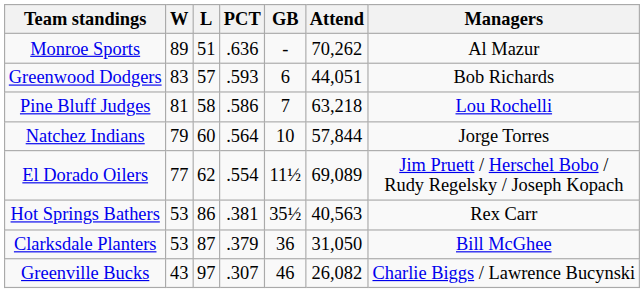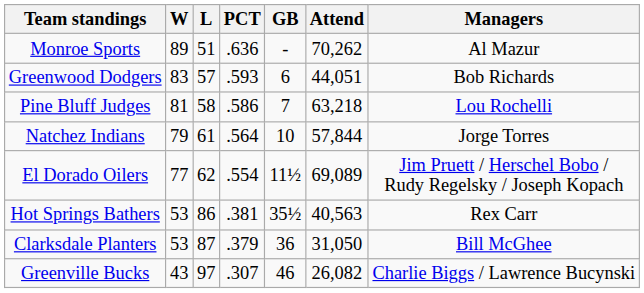 <table class="wikitable" style="text-align:center">
 <tr>
 <th>Team standings</th>
 <th>W</th>
 <th>L</th>
 <th>PCT</th>
 <th>GB</th>
 <th>Attend</th>
 <th>Managers</th>
 </tr>
 <tr>
 <td><a href='#'>Monroe Sports</a></td>
 <td>89</td>
 <td>51</td>
 <td>.636</td>
 <td>-</td>
 <td>70,262</td>
 <td>Al Mazur</td>
 </tr>
 <tr>
 <td><a href='#'>Greenwood Dodgers</a></td>
 <td>83</td>
 <td>57</td>
 <td>.593</td>
 <td>6</td>
 <td>44,051</td>
 <td>Bob Richards</td>
 </tr>
 <tr>
 <td><a href='#'>Pine Bluff Judges</a></td>
 <td>81</td>
 <td>58</td>
 <td>.586</td>
 <td>7</td>
 <td>63,218</td>
 <td><a href='#'>Lou Rochelli</a></td>
 </tr>
 <tr>
 <td><a href='#'>Natchez Indians</a></td>
 <td>79</td>
-<td>60</td>
+<td>61</td>
 <td>.564</td>
 <td>10</td>
 <td>57,844</td>
 <td>Jorge Torres</td>
 </tr>
 <tr>
 <td><a href='#'>El Dorado Oilers</a></td>
 <td>77</td>
 <td>62</td>
 <td>.554</td>
 <td>11½</td>
 <td>69,089</td>
 <td><a href='#'>Jim Pruett</a> / <a href='#'>Herschel Bobo</a> /<br> Rudy Regelsky / Joseph Kopach</td>
 </tr>
 <tr>
 <td><a href='#'>Hot Springs Bathers</a></td>
 <td>53</td>
 <td>86</td>
 <td>.381</td>
 <td>35½</td>
 <td>40,563</td>
 <td>Rex Carr</td>
 </tr>
 <tr>
 <td><a href='#'>Clarksdale Planters</a></td>
 <td>53</td>
 <td>87</td>
 <td>.379</td>
 <td>36</td>
 <td>31,050</td>
 <td><a href='#'>Bill McGhee</a></td>
 </tr>
 <tr>
 <td><a href='#'>Greenville Bucks</a></td>
 <td>43</td>
 <td>97</td>
 <td>.307</td>
 <td>46</td>
 <td>26,082</td>
 <td><a href='#'>Charlie Biggs</a> / Lawrence Bucynski</td>
 </tr>
 </table>
